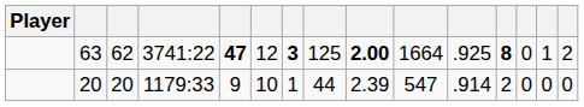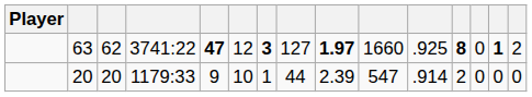 <table class="wikitable sortable" style="text-align:center;">
 <tr>
 <th>Player</th>
 <th></th>
 <th></th>
 <th></th>
 <th></th>
 <th></th>
 <th></th>
 <th></th>
 <th></th>
 <th></th>
 <th></th>
 <th></th>
 <th></th>
 <th></th>
 <th></th>
 </tr>
 <tr>
 <td></td>
 <td>63</td>
 <td>62</td>
 <td>3741:22</td>
 <td><strong>47</strong></td>
 <td>12</td>
 <td><strong>3</strong></td>
-<td>125</td>
-<td><strong>2.00</strong></td>
-<td>1664</td>
+<td>127</td>
+<td><strong>1.97</strong></td>
+<td>1660</td>
 <td>.925</td>
 <td><strong>8</strong></td>
 <td>0</td>
-<td>1</td>
+<td><strong>1</strong></td>
 <td>2</td>
 </tr>
 <tr>
 <td></td>
 <td>20</td>
 <td>20</td>
 <td>1179:33</td>
 <td>9</td>
 <td>10</td>
 <td>1</td>
 <td>44</td>
 <td>2.39</td>
 <td>547</td>
 <td>.914</td>
 <td>2</td>
 <td>0</td>
 <td>0</td>
 <td>0</td>
 </tr>
 </table>
